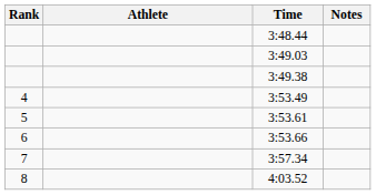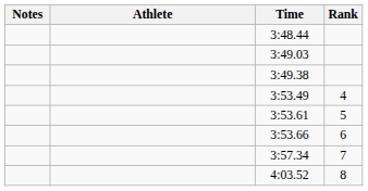 <table class="wikitable" style="text-align:center">
 <tr>
-<th width=40>Rank</th>
+<th width=50>Notes</th>
 <th width=250>Athlete</th>
 <th width=80>Time</th>
-<th width=50>Notes</th>
+<th width=40>Rank</th>
 </tr>
 <tr>
 <td></td>
 <td align=left></td>
 <td>3:48.44</td>
 <td></td>
 </tr>
 <tr>
 <td></td>
 <td align=left></td>
 <td>3:49.03</td>
 <td></td>
 </tr>
 <tr>
 <td></td>
 <td align=left></td>
 <td>3:49.38</td>
 <td></td>
 </tr>
 <tr>
-<td>4</td>
+<td></td>
 <td align=left></td>
 <td>3:53.49</td>
-<td></td>
+<td>4</td>
 </tr>
 <tr>
-<td>5</td>
+<td></td>
 <td align=left></td>
 <td>3:53.61</td>
-<td></td>
+<td>5</td>
 </tr>
 <tr>
-<td>6</td>
+<td></td>
 <td align=left></td>
 <td>3:53.66</td>
-<td></td>
+<td>6</td>
 </tr>
 <tr>
-<td>7</td>
+<td></td>
 <td align=left></td>
 <td>3:57.34</td>
-<td></td>
+<td>7</td>
 </tr>
 <tr>
-<td>8</td>
+<td></td>
 <td align=left></td>
 <td>4:03.52</td>
-<td></td>
+<td>8</td>
 </tr>
 </table>
